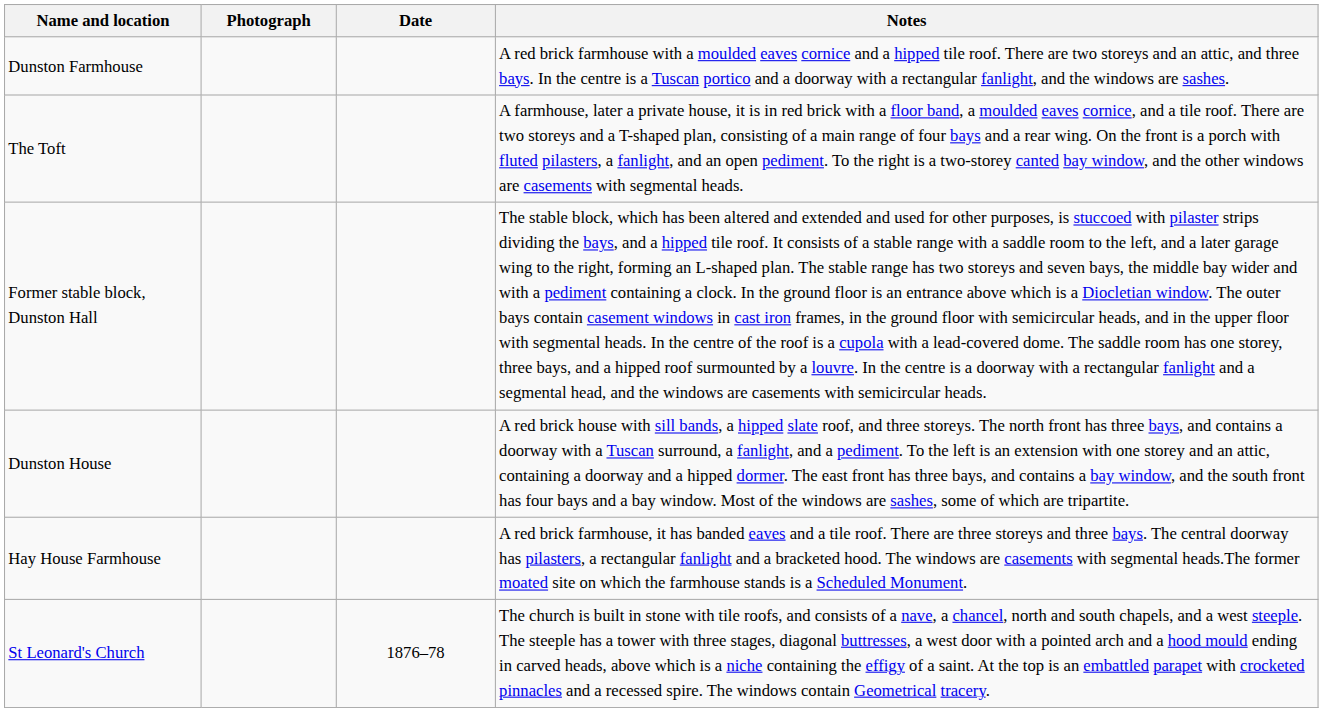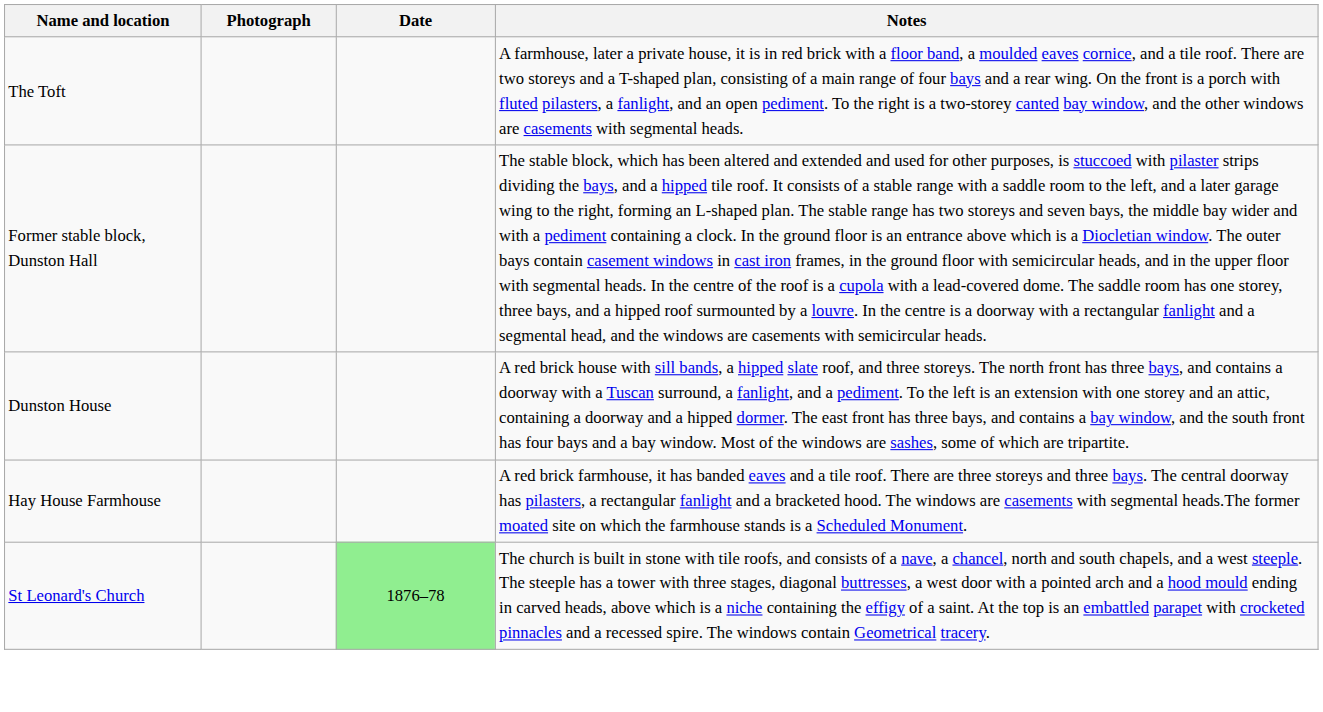 <table class="wikitable sortable plainrowheaders" style="width:100%;border:0px;text-align:left;line-height:150%;">
 <tr>
 <th scope="col"  style="width:150px">Name and location</th>
 <th scope="col"  style="width:100px" class="unsortable">Photograph</th>
 <th scope="col"  style="width:120px">Date</th>
 <th scope="col"  style="width:650px" class="unsortable">Notes</th>
-</tr>
-<tr>
-<td>Dunston Farmhouse<br><small></small></td>
-<td></td>
-<td align="center"></td>
-<td>A red brick farmhouse with a <a href='#'>moulded</a> <a href='#'>eaves</a> <a href='#'>cornice</a> and a <a href='#'>hipped</a> tile roof.  There are two storeys and an attic, and three <a href='#'>bays</a>.  In the centre is a <a href='#'>Tuscan</a> <a href='#'>portico</a> and a doorway with a rectangular <a href='#'>fanlight</a>, and the windows are <a href='#'>sashes</a>.</td>
 </tr>
 <tr>
 <td>The Toft<br><small></small></td>
 <td></td>
 <td align="center"></td>
 <td>A farmhouse, later a private house, it is in red brick with a <a href='#'>floor band</a>, a <a href='#'>moulded</a> <a href='#'>eaves</a> <a href='#'>cornice</a>, and a tile roof.  There are two storeys and a T-shaped plan, consisting of a main range of four <a href='#'>bays</a> and a rear wing.  On the front is a porch with <a href='#'>fluted</a> <a href='#'>pilasters</a>, a <a href='#'>fanlight</a>, and an open <a href='#'>pediment</a>. To the right is a two-storey <a href='#'>canted</a> <a href='#'>bay window</a>, and the other windows are <a href='#'>casements</a> with segmental heads.</td>
 </tr>
 <tr>
 <td>Former stable block, Dunston Hall<br><small></small></td>
 <td></td>
 <td align="center"></td>
 <td>The stable block, which has been altered and extended and used for other purposes, is <a href='#'>stuccoed</a> with <a href='#'>pilaster</a> strips dividing the <a href='#'>bays</a>, and a <a href='#'>hipped</a> tile roof.  It consists of a stable range with a saddle room to the left, and a later garage wing to the right, forming an L-shaped plan.  The stable range has two storeys and seven bays, the middle bay wider and with a <a href='#'>pediment</a> containing a clock.  In the ground floor is an entrance above which is a <a href='#'>Diocletian window</a>.  The outer bays contain <a href='#'>casement windows</a> in <a href='#'>cast iron</a> frames, in the ground floor with semicircular heads, and in the upper floor with segmental heads.  In the centre of the roof is a <a href='#'>cupola</a> with a lead-covered dome.  The saddle room has one storey, three bays, and a hipped roof surmounted by a <a href='#'>louvre</a>.  In the centre is a doorway with a rectangular <a href='#'>fanlight</a> and a segmental head, and the windows are casements with semicircular heads.</td>
 </tr>
 <tr>
 <td>Dunston House<br><small></small></td>
 <td></td>
 <td align="center"></td>
 <td>A red brick house with <a href='#'>sill bands</a>, a <a href='#'>hipped</a> <a href='#'>slate</a> roof, and three storeys.  The north front has three <a href='#'>bays</a>, and contains a doorway with a <a href='#'>Tuscan</a> surround, a <a href='#'>fanlight</a>, and a <a href='#'>pediment</a>.  To the left is an extension with one storey and an attic, containing a doorway and a hipped <a href='#'>dormer</a>.  The east front has three bays, and contains a <a href='#'>bay window</a>, and the south front has four bays and a bay window.  Most of the windows are <a href='#'>sashes</a>, some of which are tripartite.</td>
 </tr>
 <tr>
 <td>Hay House Farmhouse<br><small></small></td>
 <td></td>
 <td align="center"></td>
 <td>A red brick farmhouse, it has banded <a href='#'>eaves</a> and a tile roof.  There are three storeys and three <a href='#'>bays</a>.  The central doorway has <a href='#'>pilasters</a>, a rectangular <a href='#'>fanlight</a> and a bracketed hood.  The windows are <a href='#'>casements</a> with segmental heads.The former <a href='#'>moated</a> site on which the farmhouse stands is a <a href='#'>Scheduled Monument</a>.</td>
 </tr>
 <tr>
 <td><a href='#'>St Leonard's Church</a><br><small></small></td>
 <td></td>
-<td align="center">1876–78</td>
+<td align="center" style="background: lightgreen;">1876–78</td>
 <td>The church is built in stone with tile roofs, and consists of a <a href='#'>nave</a>, a <a href='#'>chancel</a>, north and south chapels, and a west <a href='#'>steeple</a>.  The steeple has a tower with three stages, diagonal <a href='#'>buttresses</a>, a west door with a pointed arch and a <a href='#'>hood mould</a> ending in carved heads, above which is a <a href='#'>niche</a> containing the <a href='#'>effigy</a> of a saint.  At the top is an <a href='#'>embattled</a> <a href='#'>parapet</a> with <a href='#'>crocketed</a> <a href='#'>pinnacles</a> and a recessed spire.  The windows contain <a href='#'>Geometrical</a> <a href='#'>tracery</a>.</td>
 </tr>
 <tr>
 </tr>
 </table>
